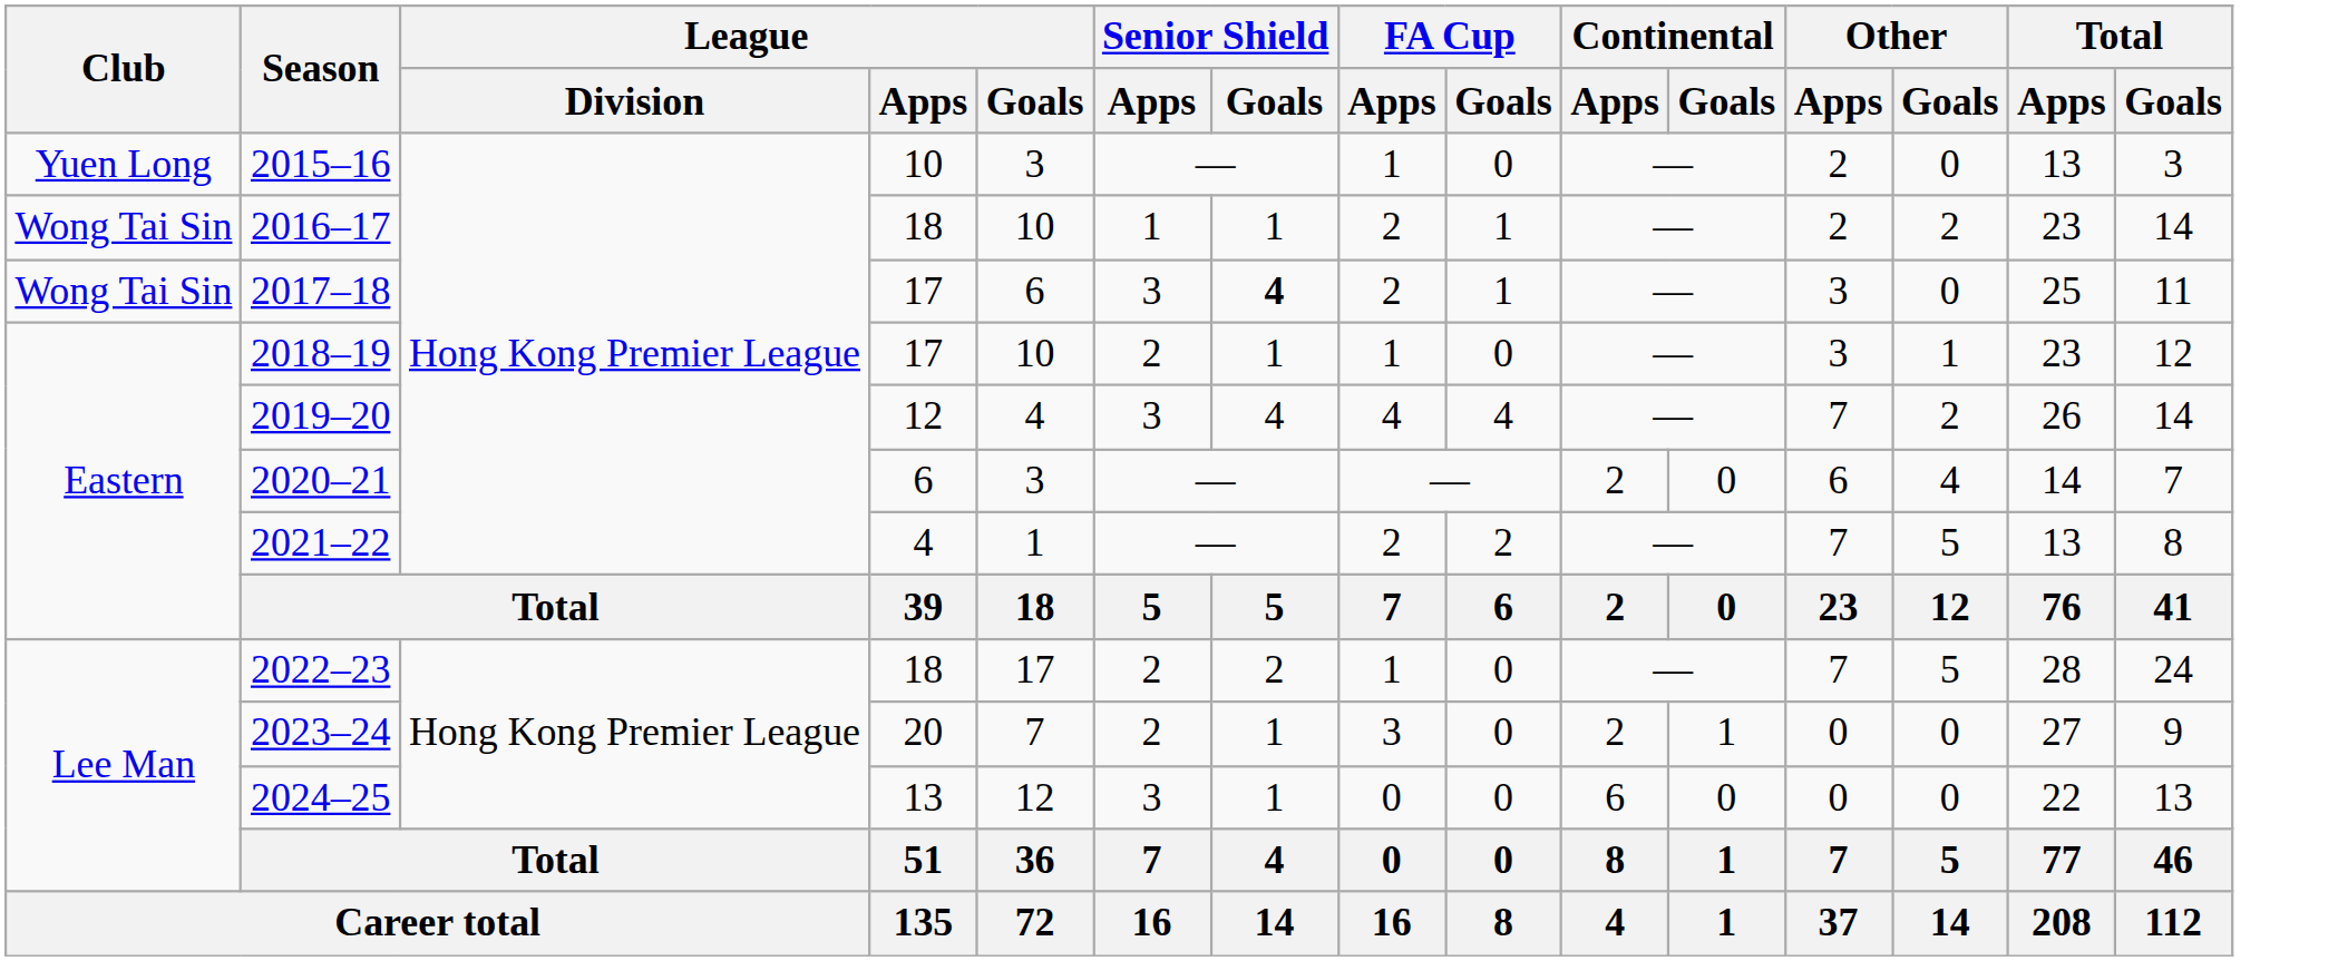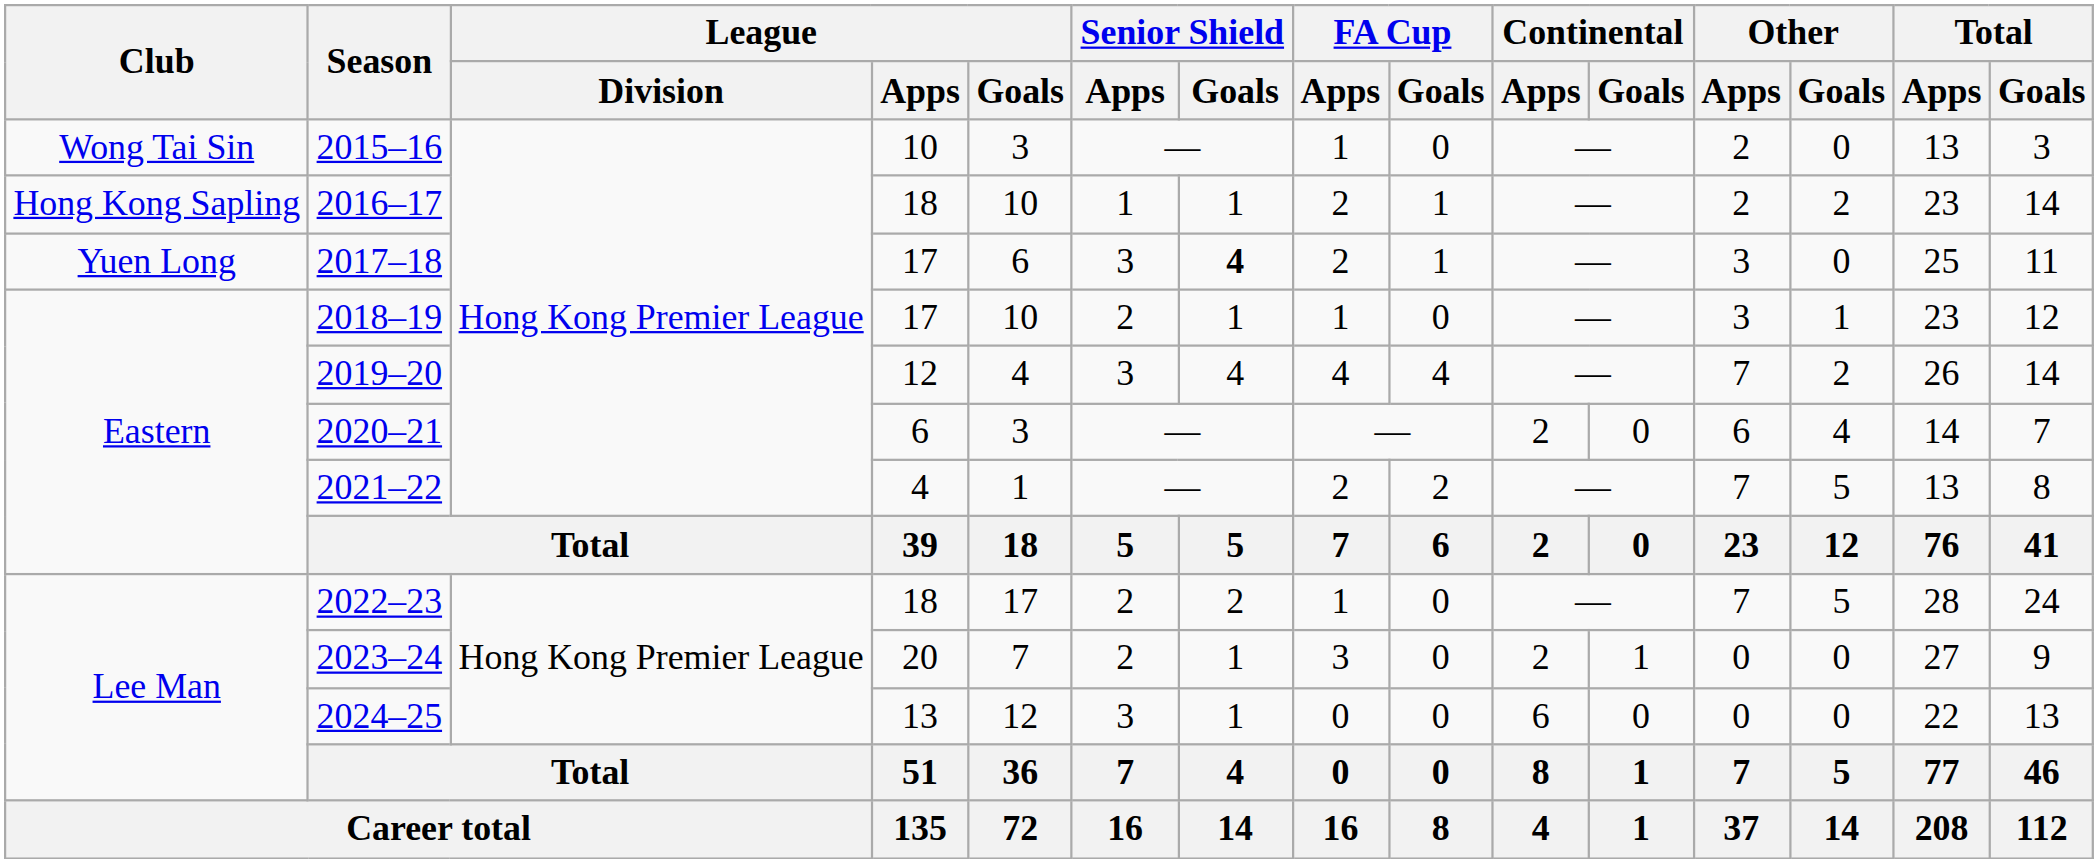 <table class="wikitable" style="text-align:center">
 <tr>
 <th rowspan="2">Club</th>
 <th rowspan="2">Season</th>
 <th colspan="3">League</th>
 <th colspan="2"><a href='#'>Senior Shield</a></th>
 <th colspan="2"><a href='#'>FA Cup</a></th>
 <th colspan="2">Continental</th>
 <th colspan="2">Other</th>
 <th colspan="2">Total</th>
 </tr>
 <tr>
 <th>Division</th>
 <th>Apps</th>
 <th>Goals</th>
 <th>Apps</th>
 <th>Goals</th>
 <th>Apps</th>
 <th>Goals</th>
 <th>Apps</th>
 <th>Goals</th>
 <th>Apps</th>
 <th>Goals</th>
 <th>Apps</th>
 <th>Goals</th>
 </tr>
 <tr>
-<td><a href='#'>Yuen Long</a></td>
+<td><a href='#'>Wong Tai Sin</a></td>
 <td><a href='#'>2015–16</a></td>
 <td rowspan="7"><a href='#'>Hong Kong Premier League</a></td>
 <td>10</td>
 <td>3</td>
 <td colspan="2">—</td>
 <td>1</td>
 <td>0</td>
 <td colspan="2">—</td>
 <td>2</td>
 <td>0</td>
 <td>13</td>
 <td>3</td>
 </tr>
 <tr>
-<td><a href='#'>Wong Tai Sin</a></td>
+<td><a href='#'>Hong Kong Sapling</a></td>
 <td><a href='#'>2016–17</a></td>
 <td>18</td>
 <td>10</td>
 <td>1</td>
 <td>1</td>
 <td>2</td>
 <td>1</td>
 <td colspan="2">—</td>
 <td>2</td>
 <td>2</td>
 <td>23</td>
 <td>14</td>
 </tr>
 <tr>
-<td><a href='#'>Wong Tai Sin</a></td>
+<td><a href='#'>Yuen Long</a></td>
 <td><a href='#'>2017–18</a></td>
 <td>17</td>
 <td>6</td>
 <td>3</td>
 <td><strong>4</strong></td>
 <td>2</td>
 <td>1</td>
 <td colspan="2">—</td>
 <td>3</td>
 <td>0</td>
 <td>25</td>
 <td>11</td>
 </tr>
 <tr>
 <td rowspan="5"><a href='#'>Eastern</a></td>
 <td><a href='#'>2018–19</a></td>
 <td>17</td>
 <td>10</td>
 <td>2</td>
 <td>1</td>
 <td>1</td>
 <td>0</td>
 <td colspan="2">—</td>
 <td>3</td>
 <td>1</td>
 <td>23</td>
 <td>12</td>
 </tr>
 <tr>
 <td><a href='#'>2019–20</a></td>
 <td>12</td>
 <td>4</td>
 <td>3</td>
 <td>4</td>
 <td>4</td>
 <td>4</td>
 <td colspan="2">—</td>
 <td>7</td>
 <td>2</td>
 <td>26</td>
 <td>14</td>
 </tr>
 <tr>
 <td><a href='#'>2020–21</a></td>
 <td>6</td>
 <td>3</td>
 <td colspan="2">—</td>
 <td colspan="2">—</td>
 <td>2</td>
 <td>0</td>
 <td>6</td>
 <td>4</td>
 <td>14</td>
 <td>7</td>
 </tr>
 <tr>
 <td><a href='#'>2021–22</a></td>
 <td>4</td>
 <td>1</td>
 <td colspan="2">—</td>
 <td>2</td>
 <td>2</td>
 <td colspan="2">—</td>
 <td>7</td>
 <td>5</td>
 <td>13</td>
 <td>8</td>
 </tr>
 <tr>
 <th colspan="2">Total</th>
 <th>39</th>
 <th>18</th>
 <th>5</th>
 <th>5</th>
 <th>7</th>
 <th>6</th>
 <th>2</th>
 <th>0</th>
 <th>23</th>
 <th>12</th>
 <th>76</th>
 <th>41</th>
 </tr>
 <tr>
 <td rowspan="4"><a href='#'>Lee Man</a></td>
 <td><a href='#'>2022–23</a></td>
 <td rowspan="3">Hong Kong Premier League</td>
 <td>18</td>
 <td>17</td>
 <td>2</td>
 <td>2</td>
 <td>1</td>
 <td>0</td>
 <td colspan="2">—</td>
 <td>7</td>
 <td>5</td>
 <td>28</td>
 <td>24</td>
 </tr>
 <tr>
 <td><a href='#'>2023–24</a></td>
 <td>20</td>
 <td>7</td>
 <td>2</td>
 <td>1</td>
 <td>3</td>
 <td>0</td>
 <td>2</td>
 <td>1</td>
 <td>0</td>
 <td>0</td>
 <td>27</td>
 <td>9</td>
 </tr>
 <tr>
 <td><a href='#'>2024–25</a></td>
 <td>13</td>
 <td>12</td>
 <td>3</td>
 <td>1</td>
 <td>0</td>
 <td>0</td>
 <td>6</td>
 <td>0</td>
 <td>0</td>
 <td>0</td>
 <td>22</td>
 <td>13</td>
 </tr>
 <tr>
 <th colspan="2">Total</th>
 <th>51</th>
 <th>36</th>
 <th>7</th>
 <th>4</th>
 <th>0</th>
 <th>0</th>
 <th>8</th>
 <th>1</th>
 <th>7</th>
 <th>5</th>
 <th>77</th>
 <th>46</th>
 </tr>
 <tr>
 <th colspan="3">Career total</th>
 <th>135</th>
 <th>72</th>
 <th>16</th>
 <th>14</th>
 <th>16</th>
 <th>8</th>
 <th>4</th>
 <th>1</th>
 <th>37</th>
 <th>14</th>
 <th>208</th>
 <th>112</th>
 </tr>
 </table>
